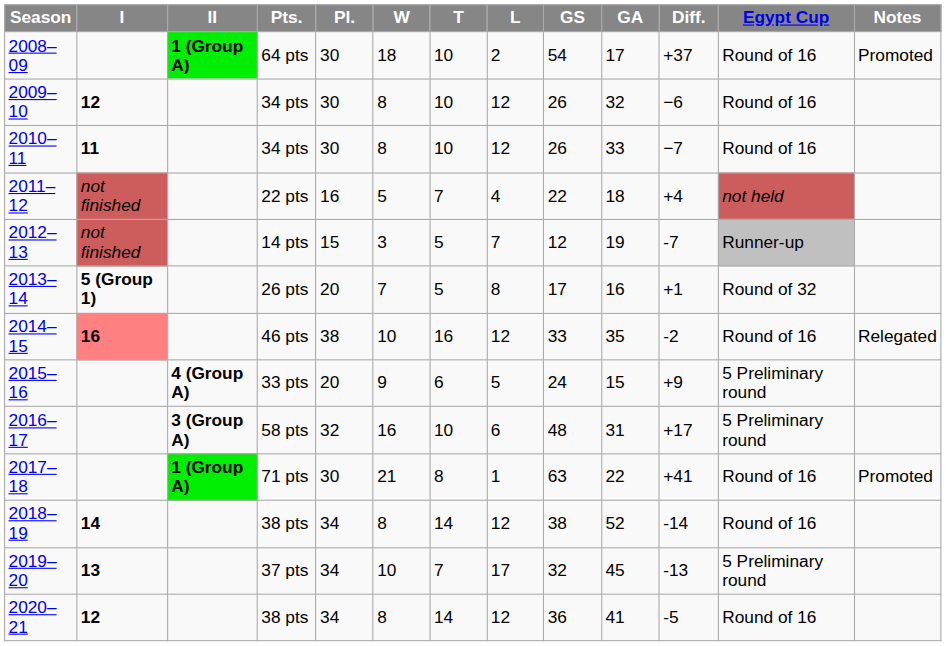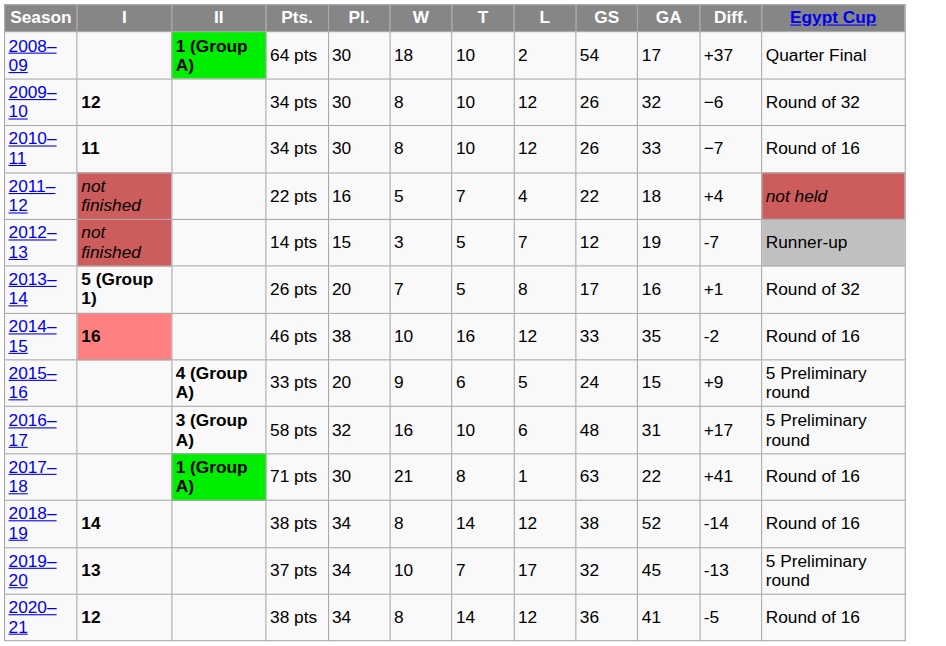 <table class="wikitable">
 <tr bgcolor="#868686" style="color: #ffffff">
 <td width="60" align="center"><strong>Season</strong></td>
 <td width="80" align="center"><strong>I</strong></td>
 <td width="80" align="center"><strong>II</strong></td>
 <td width="50" align="center"><strong>Pts.</strong></td>
 <td width="50" align="center"><strong>Pl.</strong></td>
 <td width="50" align="center"><strong>W</strong></td>
 <td width="50" align="center"><strong>T</strong></td>
 <td width="50" align="center"><strong>L</strong></td>
 <td width="50" align="center"><strong>GS</strong></td>
 <td width="50" align="center"><strong>GA</strong></td>
 <td width="50" align="center"><strong>Diff.</strong></td>
 <td width="125" align="center"><strong><a href='#'>Egypt Cup</a></strong></td>
-<td width="50" align="center"><strong>Notes</strong></td>
 </tr>
 <tr>
 <td><a href='#'>2008–09</a></td>
 <td></td>
 <td bgcolor="green1"><strong>1 (Group A)</strong></td>
 <td>64 pts</td>
 <td>30</td>
 <td>18</td>
 <td>10</td>
 <td>2</td>
 <td>54</td>
 <td>17</td>
 <td>+37</td>
-<td>Round of 16</td>
-<td>Promoted</td>
+<td>Quarter Final</td>
 </tr>
 <tr>
 <td><a href='#'>2009–10</a></td>
 <td><strong>12</strong></td>
 <td></td>
 <td>34 pts</td>
 <td>30</td>
 <td>8</td>
 <td>10</td>
 <td>12</td>
 <td>26</td>
 <td>32</td>
 <td>−6</td>
-<td>Round of 16</td>
-<td></td>
+<td>Round of 32</td>
 </tr>
 <tr>
 <td><a href='#'>2010–11</a></td>
 <td><strong>11</strong></td>
 <td></td>
 <td>34 pts</td>
 <td>30</td>
 <td>8</td>
 <td>10</td>
 <td>12</td>
 <td>26</td>
 <td>33</td>
 <td>−7</td>
 <td>Round of 16</td>
-<td></td>
 </tr>
 <tr>
 <td><a href='#'>2011–12</a></td>
 <td bgcolor="#cd5c5c"><em>not finished</em></td>
 <td></td>
 <td>22 pts</td>
 <td>16</td>
 <td>5</td>
 <td>7</td>
 <td>4</td>
 <td>22</td>
 <td>18</td>
 <td>+4</td>
 <td bgcolor="#cd5c5c"><em>not held</em></td>
-<td></td>
 </tr>
 <tr>
 <td><a href='#'>2012–13</a></td>
 <td bgcolor="#cd5c5c"><em>not finished</em></td>
 <td></td>
 <td>14 pts</td>
 <td>15</td>
 <td>3</td>
 <td>5</td>
 <td>7</td>
 <td>12</td>
 <td>19</td>
 <td>-7</td>
 <td bgcolor=silver>Runner-up</td>
-<td></td>
 </tr>
 <tr>
 <td><a href='#'>2013–14</a></td>
 <td><strong>5 (Group 1)</strong></td>
 <td></td>
 <td>26 pts</td>
 <td>20</td>
 <td>7</td>
 <td>5</td>
 <td>8</td>
 <td>17</td>
 <td>16</td>
 <td>+1</td>
 <td>Round of 32</td>
-<td></td>
 </tr>
 <tr>
 <td><a href='#'>2014–15</a></td>
 <td bgcolor="#FF8080"><strong>16</strong></td>
 <td></td>
 <td>46 pts</td>
 <td>38</td>
 <td>10</td>
 <td>16</td>
 <td>12</td>
 <td>33</td>
 <td>35</td>
 <td>-2</td>
 <td>Round of 16</td>
-<td>Relegated</td>
 </tr>
 <tr>
 <td><a href='#'>2015–16</a></td>
 <td></td>
 <td><strong>4 (Group A)</strong></td>
 <td>33 pts</td>
 <td>20</td>
 <td>9</td>
 <td>6</td>
 <td>5</td>
 <td>24</td>
 <td>15</td>
 <td>+9</td>
 <td>5 Preliminary round</td>
-<td></td>
 </tr>
 <tr>
 <td><a href='#'>2016–17</a></td>
 <td></td>
 <td><strong>3 (Group A)</strong></td>
 <td>58 pts</td>
 <td>32</td>
 <td>16</td>
 <td>10</td>
 <td>6</td>
 <td>48</td>
 <td>31</td>
 <td>+17</td>
 <td>5 Preliminary round</td>
-<td></td>
 </tr>
 <tr>
 <td><a href='#'>2017–18</a></td>
 <td></td>
 <td bgcolor="green1"><strong>1 (Group A)</strong></td>
 <td>71 pts</td>
 <td>30</td>
 <td>21</td>
 <td>8</td>
 <td>1</td>
 <td>63</td>
 <td>22</td>
 <td>+41</td>
 <td>Round of 16</td>
-<td>Promoted</td>
 </tr>
 <tr>
 <td><a href='#'>2018–19</a></td>
 <td><strong>14</strong></td>
 <td></td>
 <td>38 pts</td>
 <td>34</td>
 <td>8</td>
 <td>14</td>
 <td>12</td>
 <td>38</td>
 <td>52</td>
 <td>-14</td>
 <td>Round of 16</td>
-<td></td>
 </tr>
 <tr>
 <td><a href='#'>2019–20</a></td>
 <td><strong>13</strong></td>
 <td></td>
 <td>37 pts</td>
 <td>34</td>
 <td>10</td>
 <td>7</td>
 <td>17</td>
 <td>32</td>
 <td>45</td>
 <td>-13</td>
 <td>5 Preliminary round</td>
-<td></td>
 </tr>
 <tr>
 <td><a href='#'>2020–21</a></td>
 <td><strong>12</strong></td>
 <td></td>
 <td>38 pts</td>
 <td>34</td>
 <td>8</td>
 <td>14</td>
 <td>12</td>
 <td>36</td>
 <td>41</td>
 <td>-5</td>
 <td>Round of 16</td>
-<td></td>
 </tr>
 </table>
